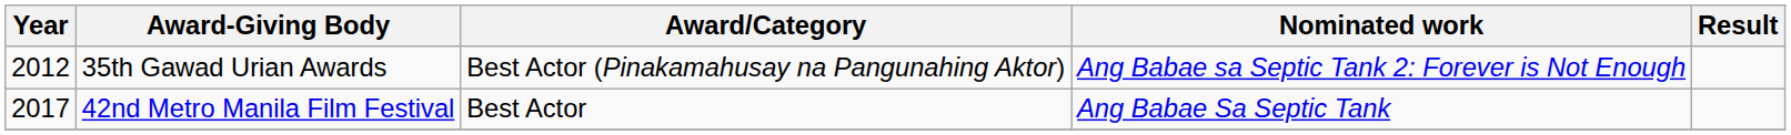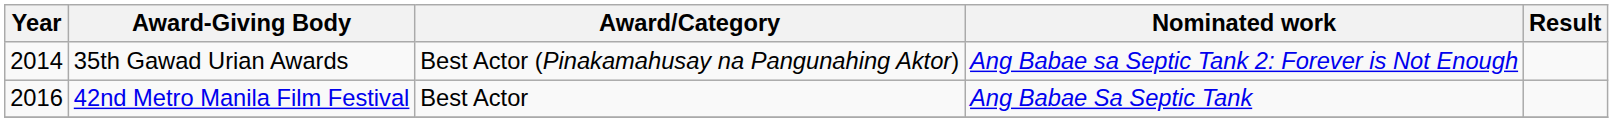 <table class="wikitable">
 <tr>
 <th>Year</th>
 <th>Award-Giving Body</th>
 <th>Award/Category</th>
 <th>Nominated work</th>
 <th>Result</th>
 </tr>
 <tr>
-<td>2012</td>
+<td>2014</td>
 <td>35th Gawad Urian Awards</td>
 <td>Best Actor (<em>Pinakamahusay na Pangunahing Aktor</em>)</td>
 <td><em><a href='#'>Ang Babae sa Septic Tank 2: Forever is Not Enough</a></em></td>
 <td></td>
 </tr>
 <tr>
-<td>2017</td>
+<td>2016</td>
 <td><a href='#'>42nd Metro Manila Film Festival</a></td>
 <td>Best Actor</td>
 <td><em><a href='#'>Ang Babae Sa Septic Tank</a></em></td>
 <td></td>
 </tr>
 <tr>
 </tr>
 </table>
